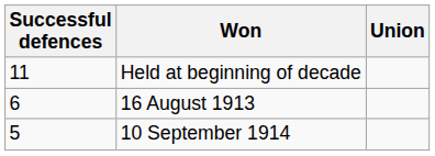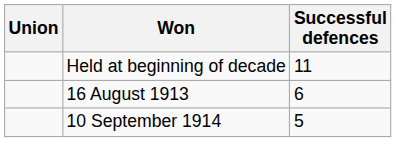 <table class="wikitable">
 <tr>
+<th>Union</th>
+<th>Won</th>
 <th>Successful<br>defences</th>
-<th>Won</th>
-<th>Union</th>
 </tr>
 <tr>
+<td></td>
+<td>Held at beginning of decade</td>
 <td>11</td>
-<td>Held at beginning of decade</td>
-<td></td>
 </tr>
 <tr>
+<td></td>
+<td>16 August 1913</td>
 <td>6</td>
-<td>16 August 1913</td>
-<td></td>
 </tr>
 <tr>
+<td></td>
+<td>10 September 1914</td>
 <td>5</td>
-<td>10 September 1914</td>
-<td></td>
 </tr>
 </table>
